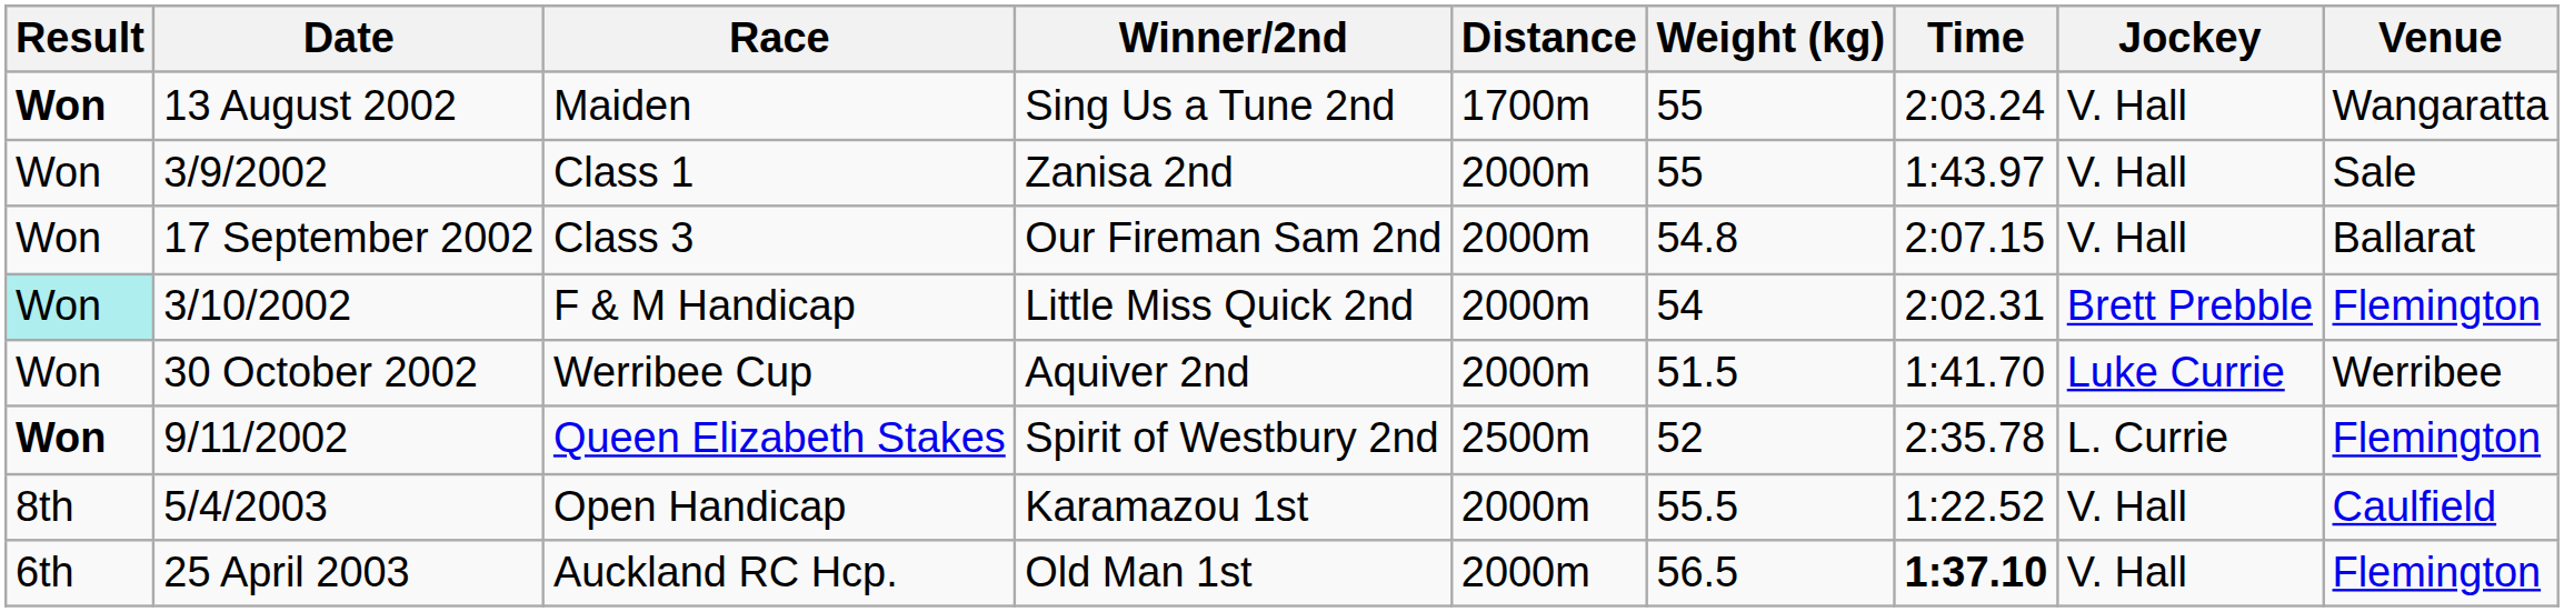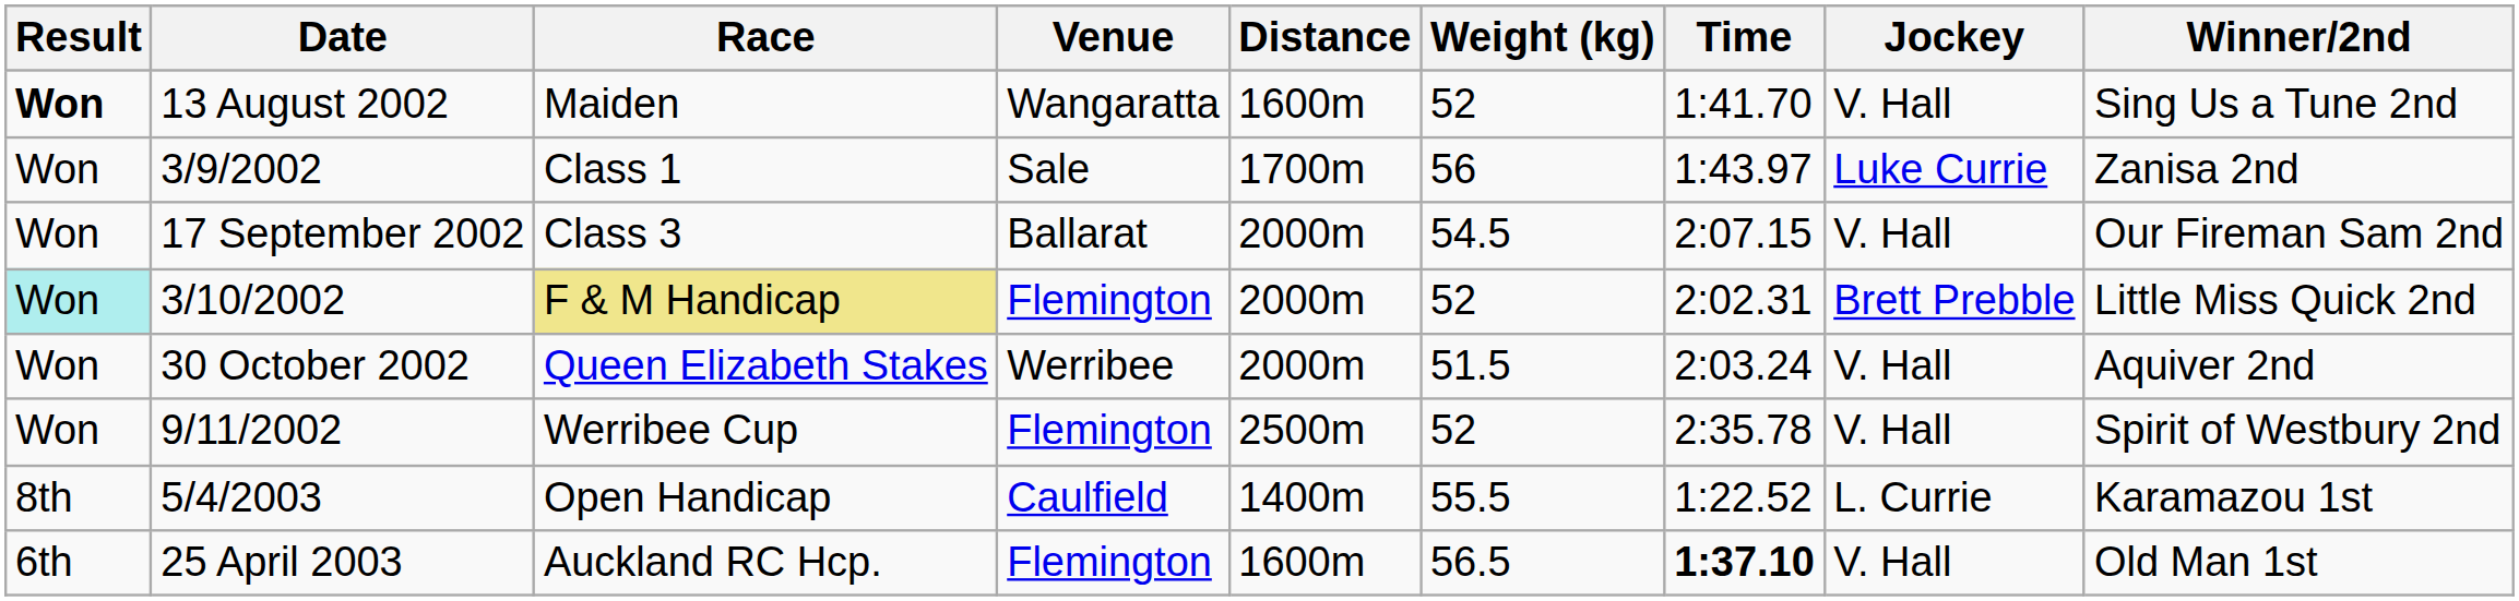 <table class="wikitable" border="1">
 <tr style="background:silver; color:black">
 <th>Result</th>
 <th>Date</th>
 <th>Race</th>
-<th>Winner/2nd</th>
+<th>Venue</th>
 <th>Distance</th>
 <th>Weight (kg)</th>
 <th>Time</th>
 <th>Jockey</th>
-<th>Venue</th>
+<th>Winner/2nd</th>
 </tr>
 <tr>
 <td><strong>Won</strong></td>
 <td>13 August 2002</td>
 <td>Maiden</td>
+<td>Wangaratta</td>
+<td>1600m</td>
+<td>52</td>
+<td>1:41.70</td>
+<td>V. Hall</td>
 <td>Sing Us a Tune 2nd</td>
-<td>1700m</td>
-<td>55</td>
-<td>2:03.24</td>
-<td>V. Hall</td>
-<td>Wangaratta</td>
 </tr>
 <tr>
 <td>Won</td>
 <td>3/9/2002</td>
 <td>Class 1</td>
+<td>Sale</td>
+<td>1700m</td>
+<td>56</td>
+<td>1:43.97</td>
+<td><a href='#'>Luke Currie</a></td>
 <td>Zanisa 2nd</td>
-<td>2000m</td>
-<td>55</td>
-<td>1:43.97</td>
-<td>V. Hall</td>
-<td>Sale</td>
 </tr>
 <tr>
 <td>Won</td>
 <td>17 September 2002</td>
 <td>Class 3</td>
-<td>Our Fireman Sam 2nd</td>
+<td>Ballarat</td>
 <td>2000m</td>
-<td>54.8</td>
+<td>54.5</td>
 <td>2:07.15</td>
 <td>V. Hall</td>
-<td>Ballarat</td>
+<td>Our Fireman Sam 2nd</td>
 </tr>
 <tr>
 <td style="background: paleturquoise;">Won</td>
 <td>3/10/2002</td>
-<td>F & M Handicap</td>
-<td>Little Miss Quick 2nd</td>
+<td style="background: khaki;">F & M Handicap</td>
+<td><a href='#'>Flemington</a></td>
 <td>2000m</td>
-<td>54</td>
+<td>52</td>
 <td>2:02.31</td>
 <td><a href='#'>Brett Prebble</a></td>
-<td><a href='#'>Flemington</a></td>
+<td>Little Miss Quick 2nd</td>
 </tr>
 <tr>
 <td>Won</td>
 <td>30 October 2002</td>
-<td>Werribee Cup</td>
-<td>Aquiver 2nd</td>
+<td><a href='#'>Queen Elizabeth Stakes</a></td>
+<td>Werribee</td>
 <td>2000m</td>
 <td>51.5</td>
-<td>1:41.70</td>
-<td><a href='#'>Luke Currie</a></td>
-<td>Werribee</td>
+<td>2:03.24</td>
+<td>V. Hall</td>
+<td>Aquiver 2nd</td>
 </tr>
 <tr>
-<td><strong>Won</strong></td>
+<td>Won</td>
 <td>9/11/2002</td>
-<td><a href='#'>Queen Elizabeth Stakes</a></td>
-<td>Spirit of Westbury 2nd</td>
+<td>Werribee Cup</td>
+<td><a href='#'>Flemington</a></td>
 <td>2500m</td>
 <td>52</td>
 <td>2:35.78</td>
-<td>L. Currie</td>
-<td><a href='#'>Flemington</a></td>
+<td>V. Hall</td>
+<td>Spirit of Westbury 2nd</td>
 </tr>
 <tr>
 <td>8th</td>
 <td>5/4/2003</td>
 <td>Open Handicap</td>
-<td>Karamazou 1st</td>
-<td>2000m</td>
+<td><a href='#'>Caulfield</a></td>
+<td>1400m</td>
 <td>55.5</td>
 <td>1:22.52</td>
-<td>V. Hall</td>
-<td><a href='#'>Caulfield</a></td>
+<td>L. Currie</td>
+<td>Karamazou 1st</td>
 </tr>
 <tr>
 <td>6th</td>
 <td>25 April 2003</td>
 <td>Auckland RC Hcp.</td>
-<td>Old Man 1st</td>
-<td>2000m</td>
+<td><a href='#'>Flemington</a></td>
+<td>1600m</td>
 <td>56.5</td>
 <td><strong>1:37.10</strong></td>
 <td>V. Hall</td>
-<td><a href='#'>Flemington</a></td>
+<td>Old Man 1st</td>
 </tr>
 </table>
